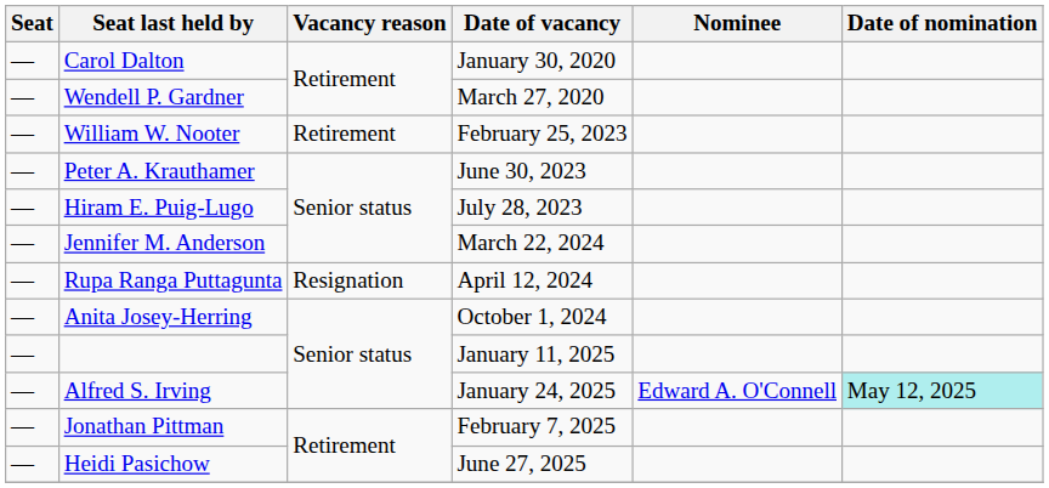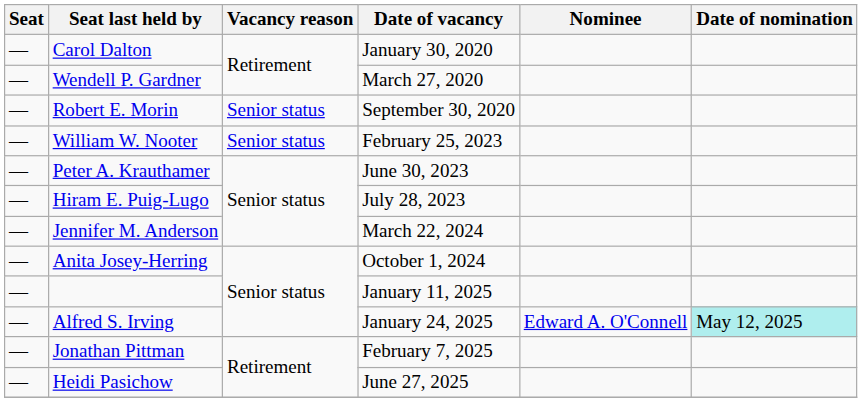 <table class=wikitable>
 <tr>
 <th>Seat</th>
 <th>Seat last held by</th>
 <th>Vacancy reason</th>
 <th>Date of vacancy</th>
 <th>Nominee</th>
 <th>Date of nomination</th>
 </tr>
 <tr>
 <td>—</td>
 <td><a href='#'>Carol Dalton</a></td>
 <td rowspan=2>Retirement</td>
 <td>January 30, 2020</td>
 <td align=center></td>
 <td align=center></td>
 </tr>
 <tr>
 <td>—</td>
 <td><a href='#'>Wendell P. Gardner</a></td>
 <td>March 27, 2020</td>
 <td align=center></td>
 <td align=center></td>
 </tr>
 <tr>
 <td>—</td>
+<td><a href='#'>Robert E. Morin</a></td>
+<td><a href='#'>Senior status</a></td>
+<td>September 30, 2020</td>
+<td align=center></td>
+<td align=center></td>
+</tr>
+<tr>
+<td>—</td>
 <td><a href='#'>William W. Nooter</a></td>
-<td>Retirement</td>
+<td><a href='#'>Senior status</a></td>
 <td>February 25, 2023</td>
 <td align=center></td>
 <td align=center></td>
 </tr>
 <tr>
 <td>—</td>
 <td><a href='#'>Peter A. Krauthamer</a></td>
 <td rowspan=3>Senior status</td>
 <td>June 30, 2023</td>
 <td align=center></td>
 <td align=center></td>
 </tr>
 <tr>
 <td>—</td>
 <td><a href='#'>Hiram E. Puig-Lugo</a></td>
 <td>July 28, 2023</td>
 <td align=center></td>
 <td align=center></td>
 </tr>
 <tr>
 <td>—</td>
 <td><a href='#'>Jennifer M. Anderson</a></td>
 <td>March 22, 2024</td>
-<td align=center></td>
-<td align=center></td>
-</tr>
-<tr>
-<td>—</td>
-<td><a href='#'>Rupa Ranga Puttagunta</a></td>
-<td>Resignation</td>
-<td>April 12, 2024</td>
 <td align=center></td>
 <td align=center></td>
 </tr>
 <tr>
 <td>—</td>
 <td><a href='#'>Anita Josey-Herring</a></td>
 <td rowspan=3>Senior status</td>
 <td>October 1, 2024</td>
 <td align=center></td>
 <td align=center></td>
 </tr>
 <tr>
 <td>—</td>
 <td></td>
 <td>January 11, 2025</td>
 <td align=center></td>
 <td align=center></td>
 </tr>
 <tr>
 <td>—</td>
 <td><a href='#'>Alfred S. Irving</a></td>
 <td>January 24, 2025</td>
 <td><a href='#'>Edward A. O'Connell</a></td>
 <td style="background: paleturquoise;">May 12, 2025</td>
 </tr>
 <tr>
 <td>—</td>
 <td><a href='#'>Jonathan Pittman</a></td>
 <td rowspan=2>Retirement</td>
 <td>February 7, 2025</td>
 <td align=center></td>
 <td align=center></td>
 </tr>
 <tr>
 <td>—</td>
 <td><a href='#'>Heidi Pasichow</a></td>
 <td>June 27, 2025</td>
 <td align=center></td>
 <td align=center></td>
 </tr>
 <tr>
 </tr>
 </table>
